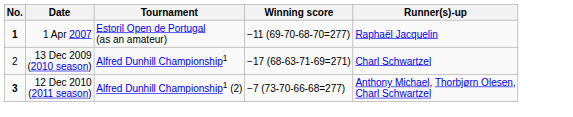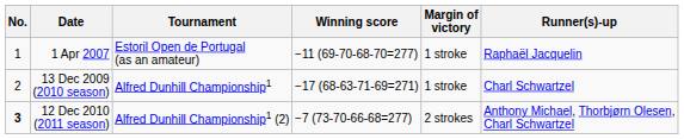 <table class="wikitable" style="font-size:95%;">
 <tr>
 <th>No.</th>
 <th>Date</th>
 <th>Tournament</th>
 <th>Winning score</th>
+<th>Margin of<br>victory</th>
 <th>Runner(s)-up</th>
 </tr>
 <tr>
-<td align=center><strong>1</strong></td>
+<td align=center>1</td>
 <td align=right>1 Apr <a href='#'>2007</a></td>
 <td><a href='#'>Estoril Open de Portugal</a><br> (as an amateur)</td>
 <td>−11 (69-70-68-70=277)</td>
+<td>1 stroke</td>
 <td> <a href='#'>Raphaël Jacquelin</a></td>
 </tr>
 <tr>
 <td align=center>2</td>
 <td align=right>13 Dec 2009<br>(<a href='#'>2010 season</a>)</td>
 <td><a href='#'>Alfred Dunhill Championship</a><sup>1</sup></td>
 <td>−17 (68-63-71-69=271)</td>
+<td>1 stroke</td>
 <td> <a href='#'>Charl Schwartzel</a></td>
 </tr>
 <tr>
 <td align=center><strong>3</strong></td>
 <td align=right>12 Dec 2010<br>(<a href='#'>2011 season</a>)</td>
 <td><a href='#'>Alfred Dunhill Championship</a><sup>1</sup> (2)</td>
 <td>−7 (73-70-66-68=277)</td>
+<td>2 strokes</td>
 <td> <a href='#'>Anthony Michael</a>,  <a href='#'>Thorbjørn Olesen</a>,<br> <a href='#'>Charl Schwartzel</a></td>
 </tr>
 </table>
